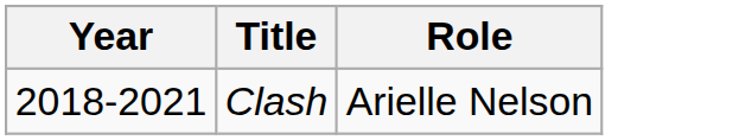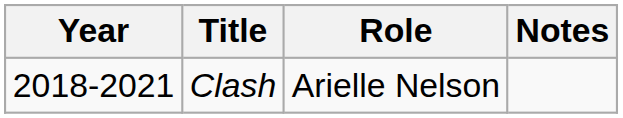 <table class="wikitable">
 <tr>
 <th>Year</th>
 <th>Title</th>
 <th>Role</th>
+<th>Notes</th>
 </tr>
 <tr>
 <td>2018-2021</td>
 <td><em>Clash</em></td>
 <td>Arielle Nelson</td>
+<td></td>
 </tr>
 </table>
